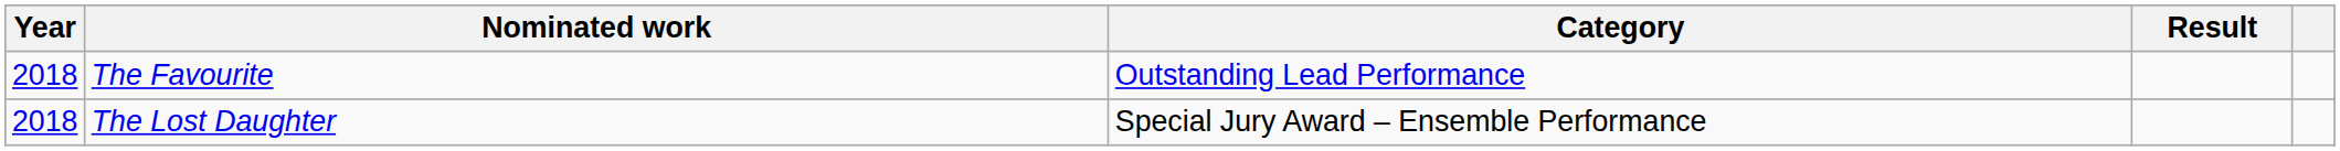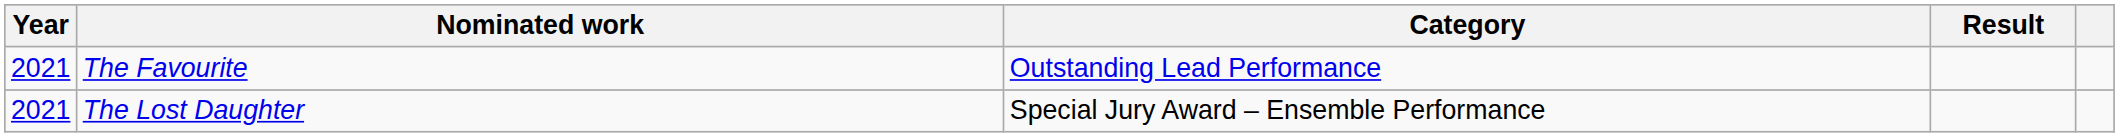 <table class="wikitable sortable" style="width:100%;">
 <tr>
 <th scope="col" style="width:1em;">Year</th>
 <th scope="col" style="width:35em;">Nominated work</th>
 <th scope="col" style="width:35em;">Category</th>
 <th scope="col" style="width:5em;">Result</th>
 <th scope="col" style="width:1em;" class="unsortable"></th>
 </tr>
 <tr>
-<td><a href='#'>2018</a></td>
+<td><a href='#'>2021</a></td>
 <td><em><a href='#'>The Favourite</a></em></td>
 <td><a href='#'>Outstanding Lead Performance</a> </td>
 <td></td>
 <td style="text-align:center;"></td>
 </tr>
 <tr>
-<td><a href='#'>2018</a></td>
+<td><a href='#'>2021</a></td>
 <td><em><a href='#'>The Lost Daughter</a></em></td>
 <td>Special Jury Award – Ensemble Performance </td>
 <td></td>
 <td style="text-align:center;"></td>
 </tr>
 </table>
